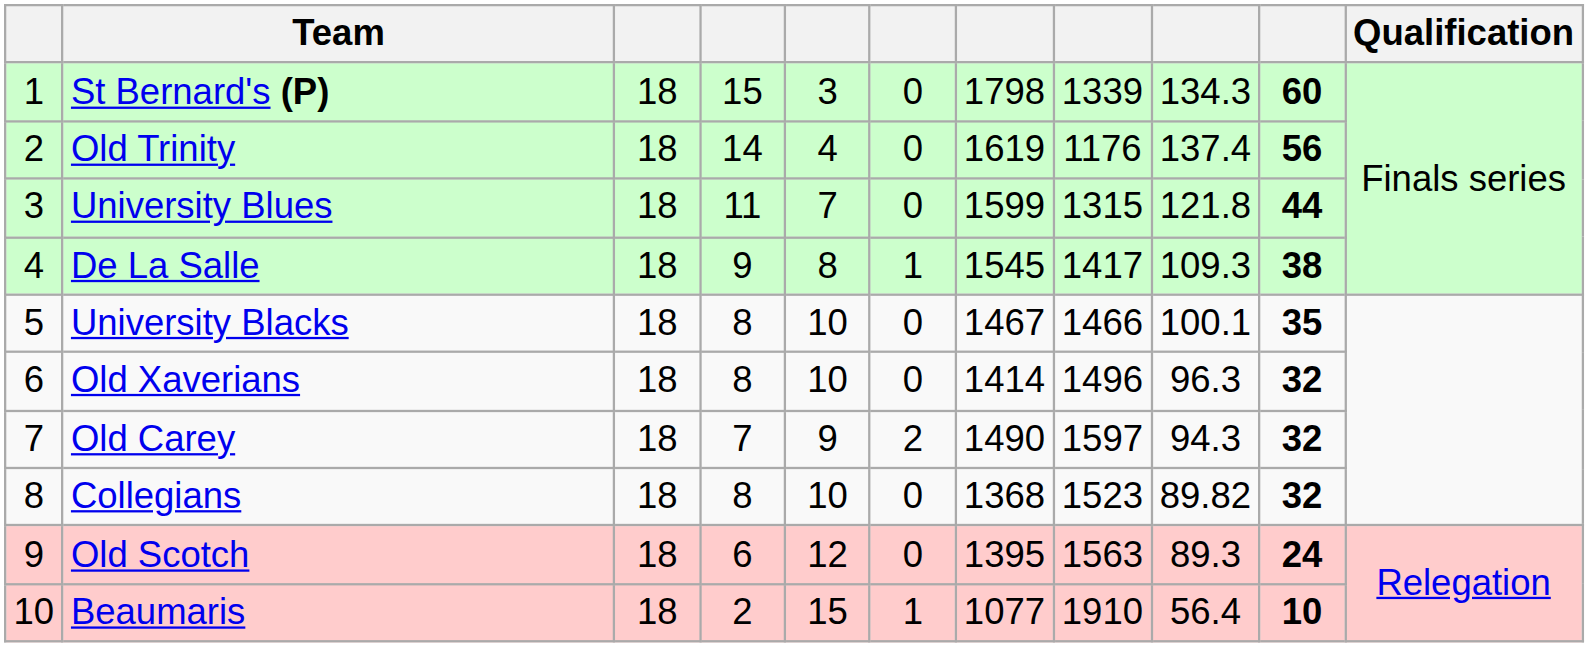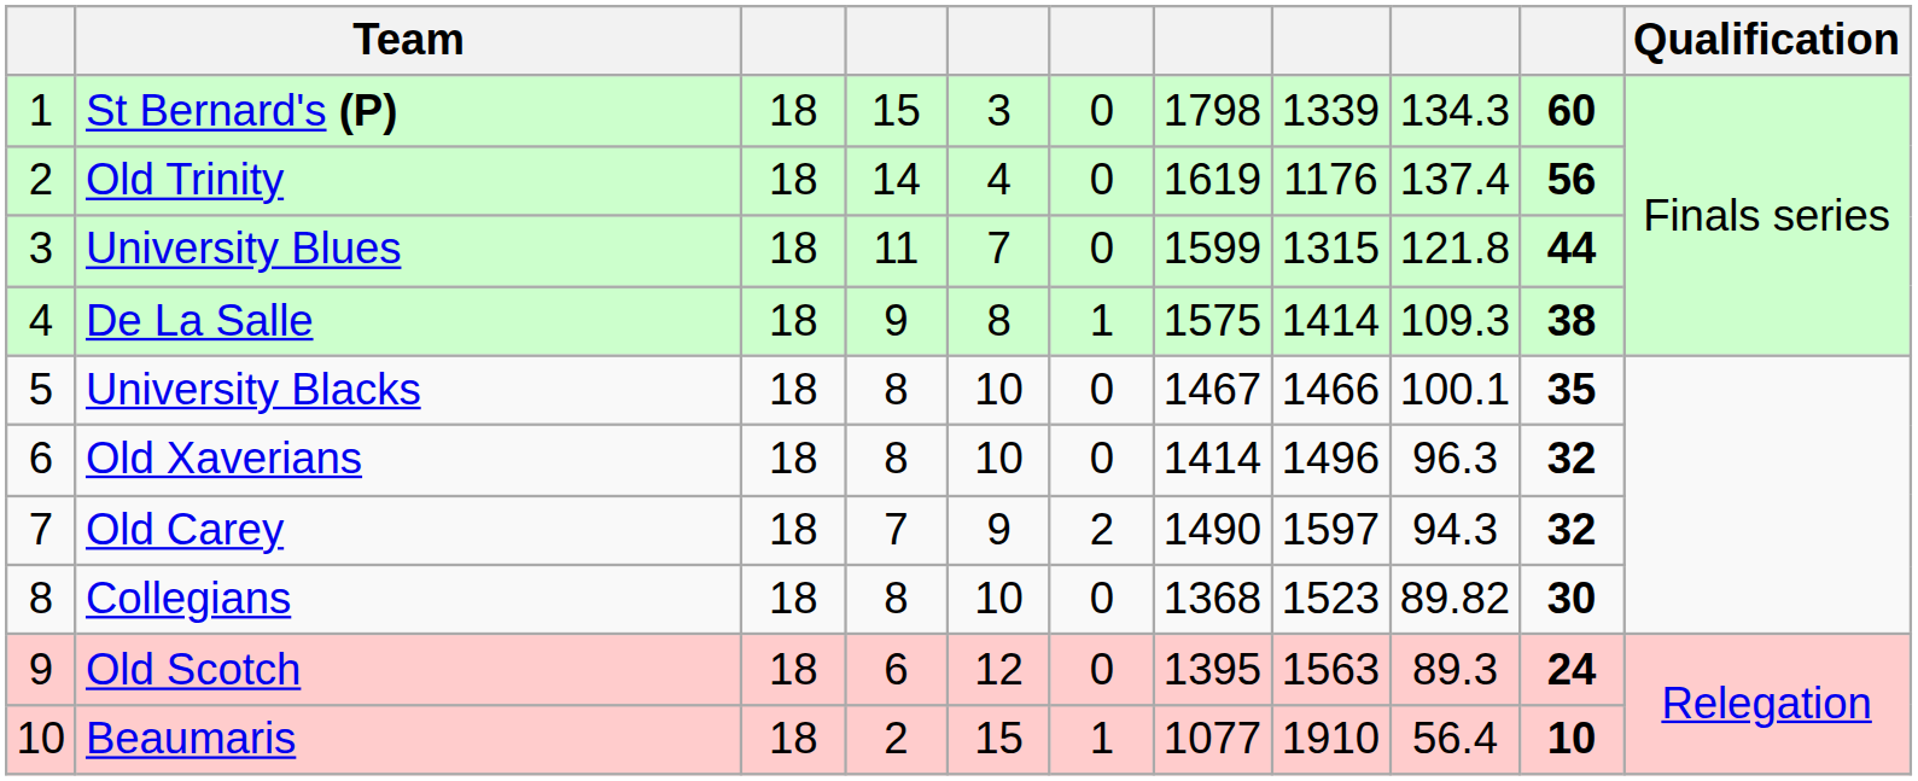 <table class="wikitable" style="text-align:center; margin-bottom:0">
 <tr>
 <th style="width:10px"></th>
 <th style="width:35%;">Team</th>
 <th style="width:30px;"></th>
 <th style="width:30px;"></th>
 <th style="width:30px;"></th>
 <th style="width:30px;"></th>
 <th style="width:30px;"></th>
 <th style="width:30px;"></th>
 <th style="width:30px;"></th>
 <th style="width:30px;"></th>
 <th>Qualification</th>
 </tr>
 <tr style="background:#ccffcc;">
 <td>1</td>
 <td style="text-align:left;"><a href='#'>St Bernard's</a> <strong>(P)</strong></td>
 <td>18</td>
 <td>15</td>
 <td>3</td>
 <td>0</td>
 <td>1798</td>
 <td>1339</td>
 <td>134.3</td>
 <td><strong>60</strong></td>
 <td rowspan=4>Finals series</td>
 </tr>
 <tr style="background:#ccffcc;">
 <td>2</td>
 <td style="text-align:left;"><a href='#'>Old Trinity</a></td>
 <td>18</td>
 <td>14</td>
 <td>4</td>
 <td>0</td>
 <td>1619</td>
 <td>1176</td>
 <td>137.4</td>
 <td><strong>56</strong></td>
 </tr>
 <tr style="background:#ccffcc;">
 <td>3</td>
 <td style="text-align:left;"><a href='#'>University Blues</a></td>
 <td>18</td>
 <td>11</td>
 <td>7</td>
 <td>0</td>
 <td>1599</td>
 <td>1315</td>
 <td>121.8</td>
 <td><strong>44</strong></td>
 </tr>
 <tr style="background:#ccffcc;">
 <td>4</td>
 <td style="text-align:left;"><a href='#'>De La Salle</a></td>
 <td>18</td>
 <td>9</td>
 <td>8</td>
 <td>1</td>
-<td>1545</td>
-<td>1417</td>
+<td>1575</td>
+<td>1414</td>
 <td>109.3</td>
 <td><strong>38</strong></td>
 </tr>
 <tr>
 <td>5</td>
 <td style="text-align:left;"><a href='#'>University Blacks</a></td>
 <td>18</td>
 <td>8</td>
 <td>10</td>
 <td>0</td>
 <td>1467</td>
 <td>1466</td>
 <td>100.1</td>
 <td><strong>35</strong></td>
 </tr>
 <tr>
 <td>6</td>
 <td style="text-align:left;"><a href='#'>Old Xaverians</a></td>
 <td>18</td>
 <td>8</td>
 <td>10</td>
 <td>0</td>
 <td>1414</td>
 <td>1496</td>
 <td>96.3</td>
 <td><strong>32</strong></td>
 </tr>
 <tr>
 <td>7</td>
 <td style="text-align:left;"><a href='#'>Old Carey</a></td>
 <td>18</td>
 <td>7</td>
 <td>9</td>
 <td>2</td>
 <td>1490</td>
 <td>1597</td>
 <td>94.3</td>
 <td><strong>32</strong></td>
 </tr>
 <tr>
 <td>8</td>
 <td style="text-align:left;"><a href='#'>Collegians</a></td>
 <td>18</td>
 <td>8</td>
 <td>10</td>
 <td>0</td>
 <td>1368</td>
 <td>1523</td>
 <td>89.82</td>
-<td><strong>32</strong></td>
+<td><strong>30</strong></td>
 </tr>
 <tr style="background:#FFCCCC;">
 <td>9</td>
 <td style="text-align:left;"><a href='#'>Old Scotch</a></td>
 <td>18</td>
 <td>6</td>
 <td>12</td>
 <td>0</td>
 <td>1395</td>
 <td>1563</td>
 <td>89.3</td>
 <td><strong>24</strong></td>
 <td rowspan=2><a href='#'>Relegation</a></td>
 </tr>
 <tr style="background:#FFCCCC;">
 <td>10</td>
 <td style="text-align:left;"><a href='#'>Beaumaris</a></td>
 <td>18</td>
 <td>2</td>
 <td>15</td>
 <td>1</td>
 <td>1077</td>
 <td>1910</td>
 <td>56.4</td>
 <td><strong>10</strong></td>
 </tr>
 </table>
